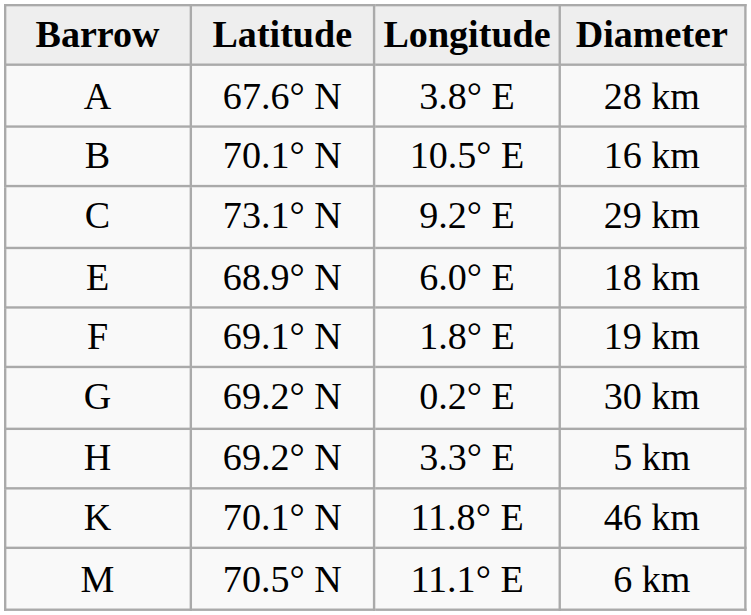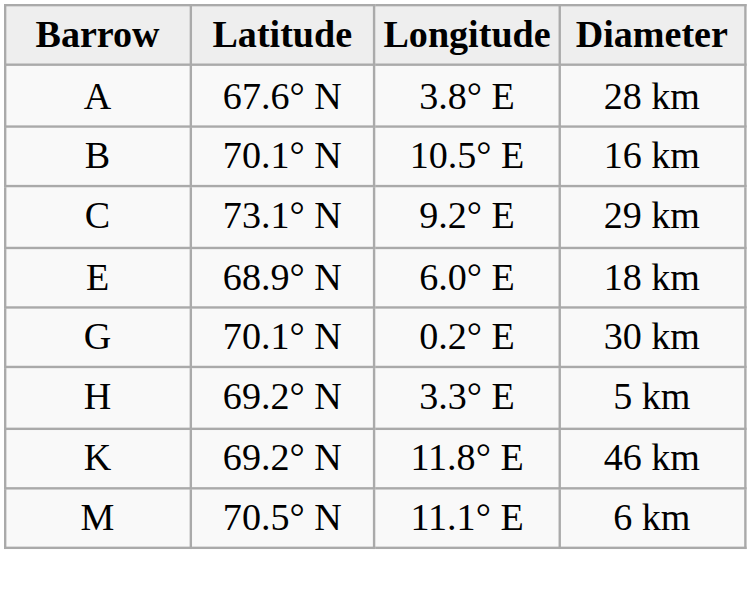 <table class="wikitable">
 <tr>
 <th width="25%" style="background:#eeeeee;">Barrow</th>
 <th width="25%" style="background:#eeeeee;">Latitude</th>
 <th width="25%" style="background:#eeeeee;">Longitude</th>
 <th width="25%" style="background:#eeeeee;">Diameter</th>
 </tr>
 <tr>
 <td align="center">A</td>
 <td align="center">67.6° N</td>
 <td align="center">3.8° E</td>
 <td align="center">28 km</td>
 </tr>
 <tr>
 <td align="center">B</td>
 <td align="center">70.1° N</td>
 <td align="center">10.5° E</td>
 <td align="center">16 km</td>
 </tr>
 <tr>
 <td align="center">C</td>
 <td align="center">73.1° N</td>
 <td align="center">9.2° E</td>
 <td align="center">29 km</td>
 </tr>
 <tr>
 <td align="center">E</td>
 <td align="center">68.9° N</td>
 <td align="center">6.0° E</td>
 <td align="center">18 km</td>
 </tr>
 <tr>
-<td align="center">F</td>
-<td align="center">69.1° N</td>
-<td align="center">1.8° E</td>
-<td align="center">19 km</td>
-</tr>
-<tr>
 <td align="center">G</td>
-<td align="center">69.2° N</td>
+<td align="center">70.1° N</td>
 <td align="center">0.2° E</td>
 <td align="center">30 km</td>
 </tr>
 <tr>
 <td align="center">H</td>
 <td align="center">69.2° N</td>
 <td align="center">3.3° E</td>
 <td align="center">5 km</td>
 </tr>
 <tr>
 <td align="center">K</td>
-<td align="center">70.1° N</td>
+<td align="center">69.2° N</td>
 <td align="center">11.8° E</td>
 <td align="center">46 km</td>
 </tr>
 <tr>
 <td align="center">M</td>
 <td align="center">70.5° N</td>
 <td align="center">11.1° E</td>
 <td align="center">6 km</td>
 </tr>
 </table>
